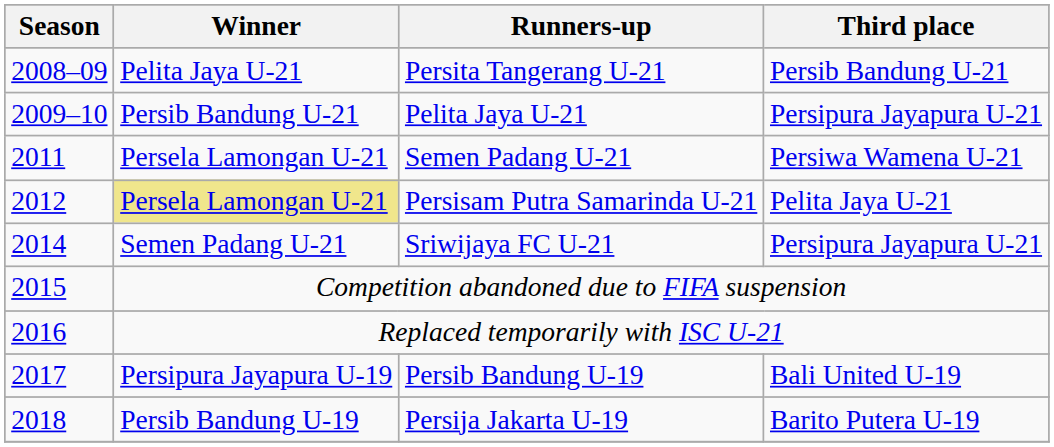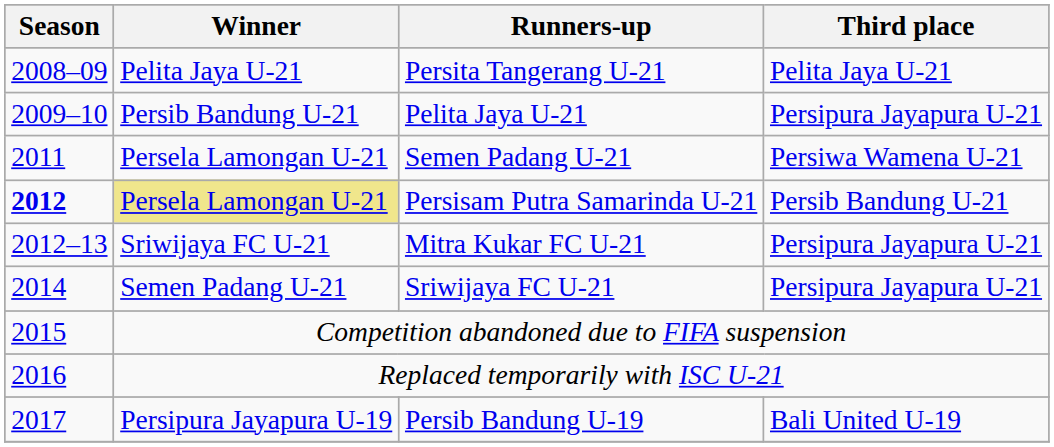 <table class="wikitable">
 <tr>
 <th>Season</th>
 <th>Winner</th>
 <th>Runners-up</th>
 <th>Third place</th>
 </tr>
 <tr>
 <td><a href='#'>2008–09</a></td>
 <td><a href='#'>Pelita Jaya U-21</a></td>
 <td><a href='#'>Persita Tangerang U-21</a></td>
-<td><a href='#'>Persib Bandung U-21</a></td>
+<td><a href='#'>Pelita Jaya U-21</a></td>
 </tr>
 <tr>
 <td><a href='#'>2009–10</a></td>
 <td><a href='#'>Persib Bandung U-21</a></td>
 <td><a href='#'>Pelita Jaya U-21</a></td>
 <td><a href='#'>Persipura Jayapura U-21</a></td>
 </tr>
 <tr>
 <td><a href='#'>2011</a></td>
 <td><a href='#'>Persela Lamongan U-21</a></td>
 <td><a href='#'>Semen Padang U-21</a></td>
 <td><a href='#'>Persiwa Wamena U-21</a></td>
 </tr>
 <tr>
-<td><a href='#'>2012</a></td>
+<td><strong><a href='#'>2012</a></strong></td>
 <td style="background: khaki;"><a href='#'>Persela Lamongan U-21</a></td>
 <td><a href='#'>Persisam Putra Samarinda U-21</a></td>
-<td><a href='#'>Pelita Jaya U-21</a></td>
+<td><a href='#'>Persib Bandung U-21</a></td>
+</tr>
+<tr>
+<td><a href='#'>2012–13</a></td>
+<td><a href='#'>Sriwijaya FC U-21</a></td>
+<td><a href='#'>Mitra Kukar FC U-21</a></td>
+<td><a href='#'>Persipura Jayapura U-21</a></td>
 </tr>
 <tr>
 <td><a href='#'>2014</a></td>
 <td><a href='#'>Semen Padang U-21</a></td>
 <td><a href='#'>Sriwijaya FC U-21</a></td>
 <td><a href='#'>Persipura Jayapura U-21</a></td>
 </tr>
 <tr>
 <td><a href='#'>2015</a></td>
 <td colspan="3" style="text-align:center"><em>Competition abandoned due to <a href='#'>FIFA</a> suspension</em></td>
 </tr>
 <tr>
 <td><a href='#'>2016</a></td>
 <td colspan="3" style="text-align:center"><em>Replaced temporarily with <a href='#'>ISC U-21</a></em></td>
 </tr>
 <tr>
 <td><a href='#'>2017</a></td>
 <td><a href='#'>Persipura Jayapura U-19</a></td>
 <td><a href='#'>Persib Bandung U-19</a></td>
 <td><a href='#'>Bali United U-19</a></td>
 </tr>
 <tr>
-<td><a href='#'>2018</a></td>
-<td><a href='#'>Persib Bandung U-19</a></td>
-<td><a href='#'>Persija Jakarta U-19</a></td>
-<td><a href='#'>Barito Putera U-19</a></td>
-</tr>
-<tr>
 </tr>
 </table>
